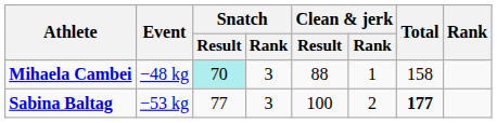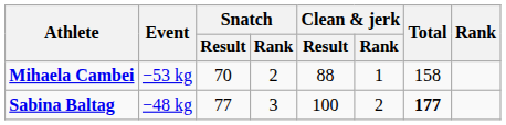 <table class="wikitable" style="font-size:90%">
 <tr>
 <th rowspan="2">Athlete</th>
 <th rowspan="2">Event</th>
 <th colspan="2">Snatch</th>
 <th colspan="2">Clean & jerk</th>
 <th rowspan="2">Total</th>
 <th rowspan="2">Rank</th>
 </tr>
 <tr style="font-size:95%">
 <th>Result</th>
 <th>Rank</th>
 <th>Result</th>
 <th>Rank</th>
 </tr>
 <tr align=center>
 <td align=left><strong><a href='#'>Mihaela Cambei</a></strong></td>
-<td align=left><a href='#'>−48 kg</a></td>
-<td style="background: paleturquoise;">70</td>
-<td>3</td>
+<td align=left><a href='#'>−53 kg</a></td>
+<td>70</td>
+<td>2</td>
 <td>88</td>
 <td>1</td>
 <td>158</td>
 <td></td>
 </tr>
 <tr align=center>
 <td align=left><strong><a href='#'>Sabina Baltag</a></strong></td>
-<td align=left><a href='#'>−53 kg</a></td>
+<td align=left><a href='#'>−48 kg</a></td>
 <td>77</td>
 <td>3</td>
 <td>100</td>
 <td>2</td>
 <td><strong>177</strong></td>
 <td></td>
 </tr>
 </table>
